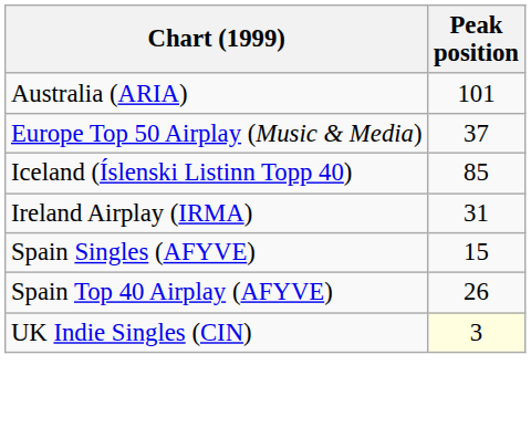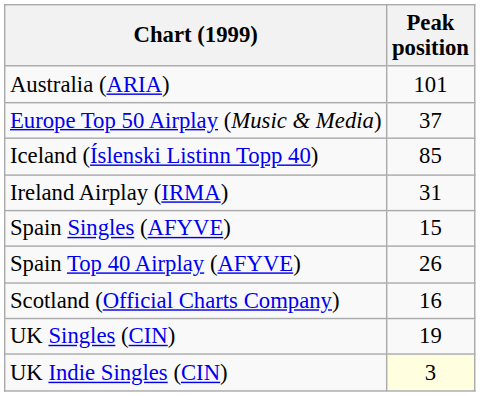 <table class="wikitable sortable">
 <tr>
 <th>Chart (1999)</th>
 <th>Peak<br>position</th>
 </tr>
 <tr>
 <td>Australia (<a href='#'>ARIA</a>)</td>
 <td align="center">101</td>
 </tr>
 <tr>
 <td align="left"><a href='#'>Europe Top 50 Airplay</a> (<em>Music & Media</em>)</td>
 <td align="center">37</td>
 </tr>
 <tr>
 <td align="left">Iceland (<a href='#'>Íslenski Listinn Topp 40</a>)</td>
 <td align="center">85</td>
 </tr>
 <tr>
 <td>Ireland Airplay (<a href='#'>IRMA</a>)</td>
 <td align="center">31</td>
 </tr>
 <tr>
 <td align="left">Spain <a href='#'>Singles</a> (<a href='#'>AFYVE</a>)</td>
 <td align="center">15</td>
 </tr>
 <tr>
 <td align="left">Spain <a href='#'>Top 40 Airplay</a> (<a href='#'>AFYVE</a>)</td>
 <td align="center">26</td>
 </tr>
 <tr>
+<td>Scotland (<a href='#'>Official Charts Company</a>)</td>
+<td align="center">16</td>
+</tr>
+<tr>
+<td align="left">UK <a href='#'>Singles</a> (<a href='#'>CIN</a>)</td>
+<td align="center">19</td>
+</tr>
+<tr>
 <td align="left">UK <a href='#'>Indie Singles</a> (<a href='#'>CIN</a>)</td>
 <td align="center" style="background: lightyellow;">3</td>
 </tr>
 </table>
